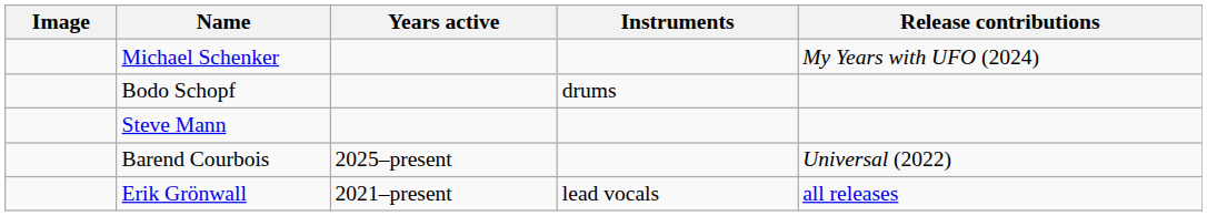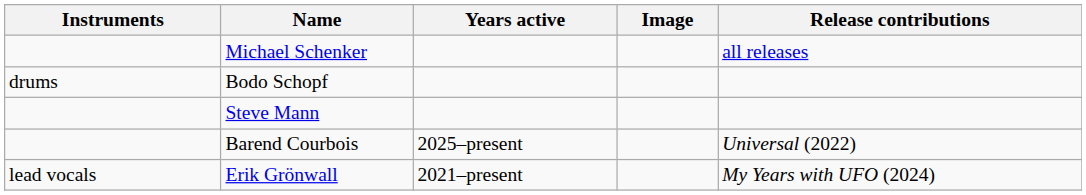 <table class="wikitable" border="1" width=100%>
 <tr>
-<th width="75">Image</th>
+<th width="170">Instruments</th>
 <th width="150">Name</th>
 <th width="160">Years active</th>
-<th width="170">Instruments</th>
+<th width="75">Image</th>
 <th>Release contributions</th>
 </tr>
 <tr>
-<td></td>
+<td><br></td>
 <td><a href='#'>Michael Schenker</a></td>
 <td></td>
-<td><br></td>
-<td><em>My Years with UFO</em> (2024)</td>
+<td></td>
+<td><a href='#'>all releases</a></td>
 </tr>
 <tr>
-<td></td>
+<td>drums</td>
 <td>Bodo Schopf</td>
 <td></td>
-<td>drums</td>
+<td></td>
 <td><br></td>
 </tr>
 <tr>
 <td></td>
 <td><a href='#'>Steve Mann</a></td>
 <td></td>
 <td></td>
 <td><br></td>
 </tr>
 <tr>
 <td></td>
 <td>Barend Courbois</td>
 <td>2025–present</td>
 <td></td>
 <td><em>Universal</em> (2022)</td>
 </tr>
 <tr>
-<td></td>
+<td>lead vocals</td>
 <td><a href='#'>Erik Grönwall</a></td>
 <td>2021–present</td>
-<td>lead vocals</td>
-<td><a href='#'>all releases</a></td>
+<td></td>
+<td><em>My Years with UFO</em> (2024)</td>
 </tr>
 </table>
